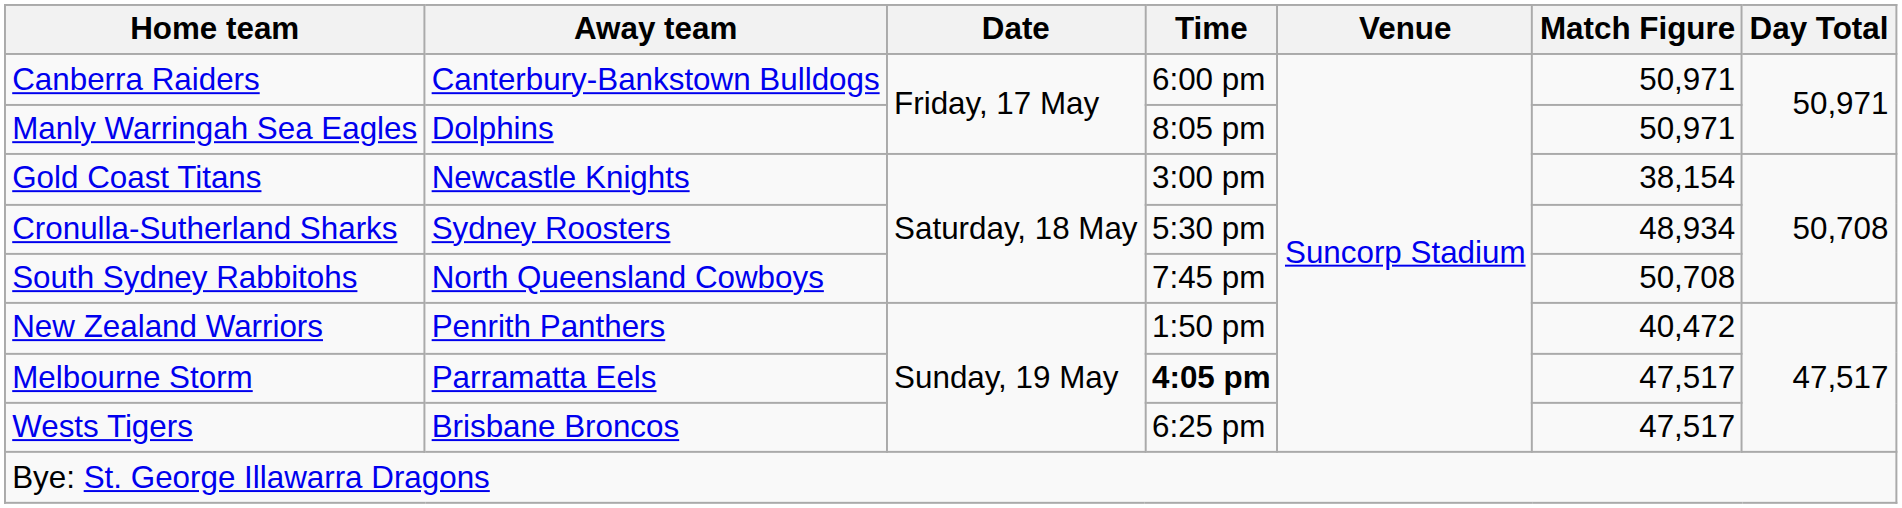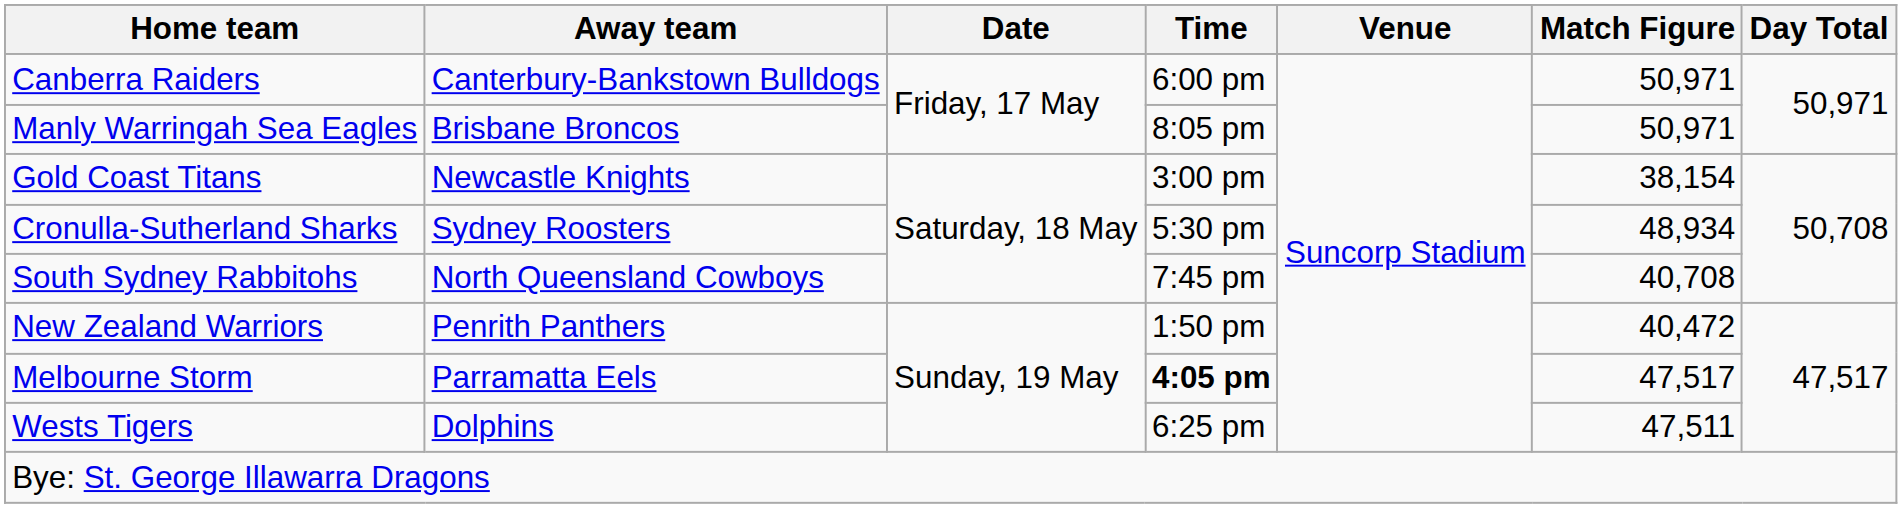 <table class="wikitable">
 <tr>
 <th>Home team</th>
 <th>Away team</th>
 <th>Date</th>
 <th>Time</th>
 <th>Venue</th>
 <th>Match Figure</th>
 <th>Day Total</th>
 </tr>
 <tr>
 <td align="left"><a href='#'>Canberra Raiders</a></td>
 <td align="left"><a href='#'>Canterbury-Bankstown Bulldogs</a></td>
 <td rowspan="2">Friday, 17 May</td>
 <td>6:00 pm</td>
 <td rowspan="8"><a href='#'>Suncorp Stadium</a></td>
 <td align="right">50,971</td>
 <td rowspan="2" align="right">50,971</td>
 </tr>
 <tr>
 <td align="left"><a href='#'>Manly Warringah Sea Eagles</a></td>
-<td align="left"><a href='#'>Dolphins</a></td>
+<td align="left"><a href='#'>Brisbane Broncos</a></td>
 <td>8:05 pm</td>
 <td align="right">50,971</td>
 </tr>
 <tr>
 <td align="left"><a href='#'>Gold Coast Titans</a></td>
 <td align="left"><a href='#'>Newcastle Knights</a></td>
 <td rowspan="3">Saturday, 18 May</td>
 <td>3:00 pm</td>
 <td align="right">38,154</td>
 <td rowspan="3" align="right">50,708</td>
 </tr>
 <tr>
 <td align="left"><a href='#'>Cronulla-Sutherland Sharks</a></td>
 <td align="left"><a href='#'>Sydney Roosters</a></td>
 <td>5:30 pm</td>
 <td align="right">48,934</td>
 </tr>
 <tr>
 <td align="left"><a href='#'>South Sydney Rabbitohs</a></td>
 <td align="left"><a href='#'>North Queensland Cowboys</a></td>
 <td>7:45 pm</td>
-<td align="right">50,708</td>
+<td align="right">40,708</td>
 </tr>
 <tr>
 <td align="left"><a href='#'>New Zealand Warriors</a></td>
 <td align="left"><a href='#'>Penrith Panthers</a></td>
 <td rowspan="3">Sunday, 19 May</td>
 <td>1:50 pm</td>
 <td align="right">40,472</td>
 <td rowspan="3" align="right">47,517</td>
 </tr>
 <tr>
 <td align="left"><a href='#'>Melbourne Storm</a></td>
 <td align="left"><a href='#'>Parramatta Eels</a></td>
 <td><strong>4:05 pm</strong></td>
 <td align="right">47,517</td>
 </tr>
 <tr>
 <td align="left"><a href='#'>Wests Tigers</a></td>
-<td align="left"><a href='#'>Brisbane Broncos</a></td>
+<td align="left"><a href='#'>Dolphins</a></td>
 <td>6:25 pm</td>
-<td align="right">47,517</td>
+<td align="right">47,511</td>
 </tr>
 <tr>
 <td colspan="7" align="left">Bye: <a href='#'>St. George Illawarra Dragons</a></td>
 </tr>
 </table>
